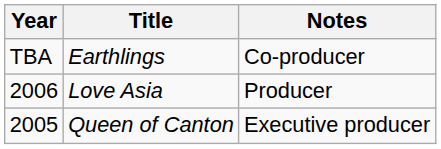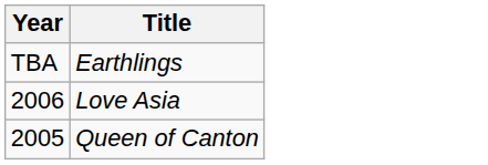 <table class="wikitable sortable">
 <tr>
 <th>Year</th>
 <th>Title</th>
-<th class="unsortable">Notes</th>
 </tr>
 <tr>
 <td>TBA</td>
 <td><em>Earthlings</em></td>
-<td>Co-producer</td>
 </tr>
 <tr>
 <td>2006</td>
 <td><em>Love Asia</em></td>
-<td>Producer</td>
 </tr>
 <tr>
 <td>2005</td>
 <td><em>Queen of Canton</em></td>
-<td>Executive producer</td>
 </tr>
 </table>
